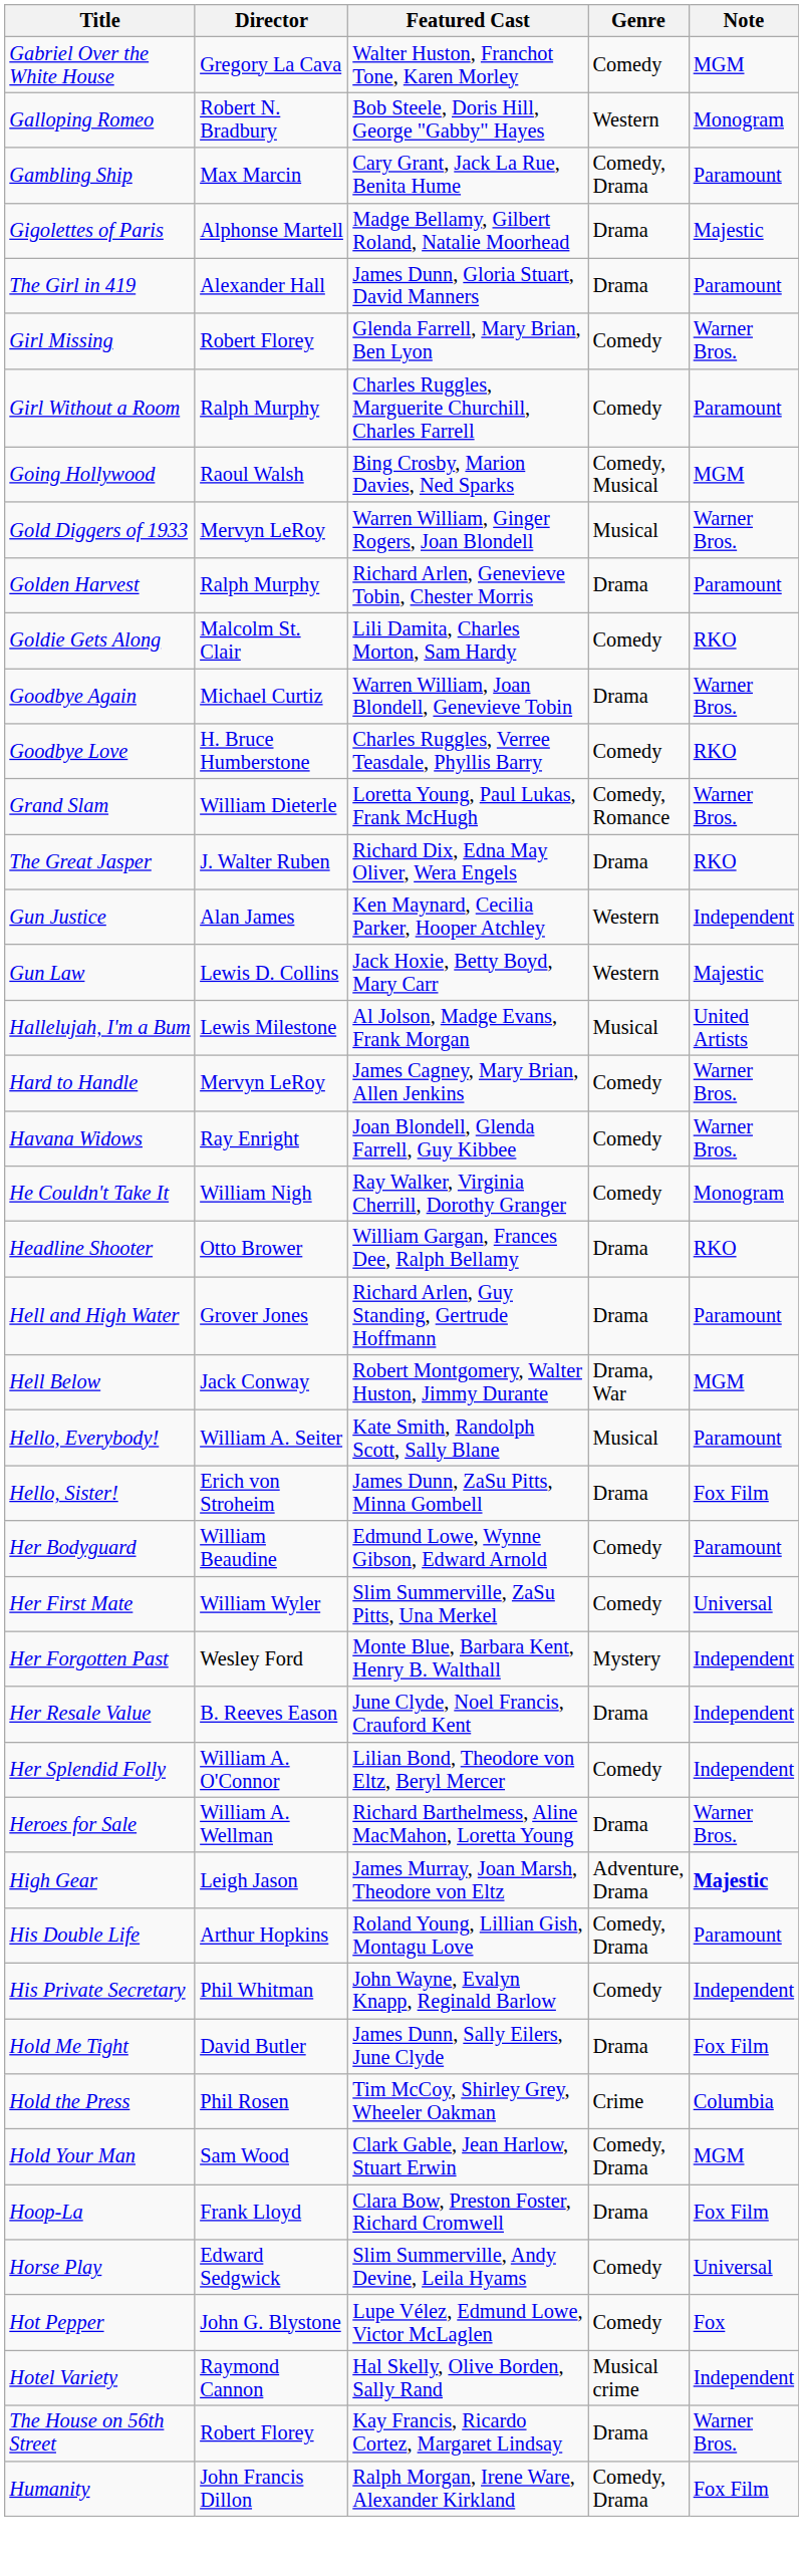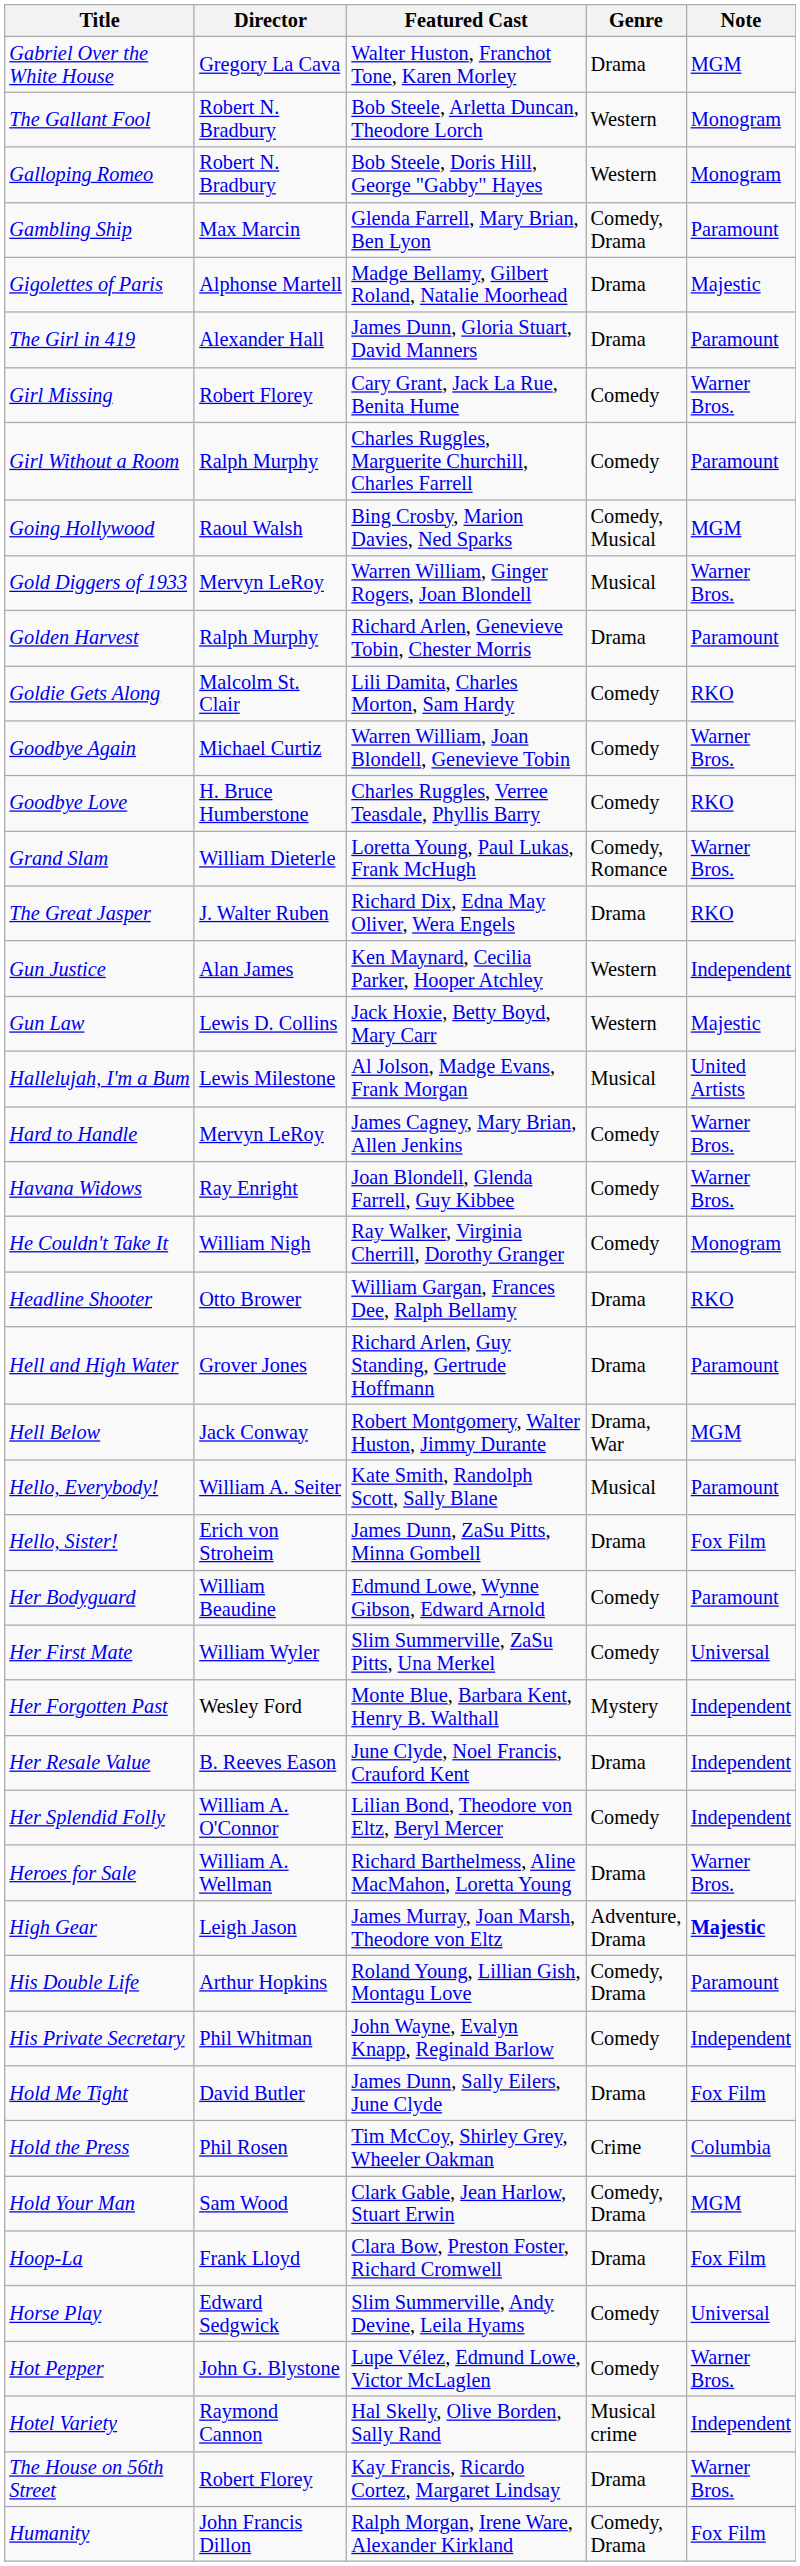 <table class="wikitable" style="width:100%;">
 <tr>
 <th style="width:26%;">Title</th>
 <th style="width:20%;">Director</th>
 <th style="width:33%;">Featured Cast</th>
 <th style="width:10%;">Genre</th>
 <th style="width:11%;">Note</th>
 </tr>
 <tr>
 <td><em><a href='#'>Gabriel Over the White House</a></em></td>
 <td><a href='#'>Gregory La Cava</a></td>
 <td><a href='#'>Walter Huston</a>, <a href='#'>Franchot Tone</a>, <a href='#'>Karen Morley</a></td>
-<td>Comedy</td>
+<td>Drama</td>
 <td><a href='#'>MGM</a></td>
+</tr>
+<tr>
+<td><em><a href='#'>The Gallant Fool</a></em></td>
+<td><a href='#'>Robert N. Bradbury</a></td>
+<td><a href='#'>Bob Steele</a>, <a href='#'>Arletta Duncan</a>, <a href='#'>Theodore Lorch</a></td>
+<td>Western</td>
+<td><a href='#'>Monogram</a></td>
 </tr>
 <tr>
 <td><em><a href='#'>Galloping Romeo</a></em></td>
 <td><a href='#'>Robert N. Bradbury</a></td>
 <td><a href='#'>Bob Steele</a>, <a href='#'>Doris Hill</a>, <a href='#'>George "Gabby" Hayes</a></td>
 <td>Western</td>
 <td><a href='#'>Monogram</a></td>
 </tr>
 <tr>
 <td><em><a href='#'>Gambling Ship</a></em></td>
 <td><a href='#'>Max Marcin</a></td>
-<td><a href='#'>Cary Grant</a>, <a href='#'>Jack La Rue</a>, <a href='#'>Benita Hume</a></td>
+<td><a href='#'>Glenda Farrell</a>, <a href='#'>Mary Brian</a>, <a href='#'>Ben Lyon</a></td>
 <td>Comedy, Drama</td>
 <td><a href='#'>Paramount</a></td>
 </tr>
 <tr>
 <td><em><a href='#'>Gigolettes of Paris</a></em></td>
 <td><a href='#'>Alphonse Martell</a></td>
 <td><a href='#'>Madge Bellamy</a>, <a href='#'>Gilbert Roland</a>, <a href='#'>Natalie Moorhead</a></td>
 <td>Drama</td>
 <td><a href='#'>Majestic</a></td>
 </tr>
 <tr>
 <td><em><a href='#'>The Girl in 419</a></em></td>
 <td><a href='#'>Alexander Hall</a></td>
 <td><a href='#'>James Dunn</a>, <a href='#'>Gloria Stuart</a>, <a href='#'>David Manners</a></td>
 <td>Drama</td>
 <td><a href='#'>Paramount</a></td>
 </tr>
 <tr>
 <td><em><a href='#'>Girl Missing</a></em></td>
 <td><a href='#'>Robert Florey</a></td>
-<td><a href='#'>Glenda Farrell</a>, <a href='#'>Mary Brian</a>, <a href='#'>Ben Lyon</a></td>
+<td><a href='#'>Cary Grant</a>, <a href='#'>Jack La Rue</a>, <a href='#'>Benita Hume</a></td>
 <td>Comedy</td>
 <td><a href='#'>Warner Bros.</a></td>
 </tr>
 <tr>
 <td><em><a href='#'>Girl Without a Room</a></em></td>
 <td><a href='#'>Ralph Murphy</a></td>
 <td><a href='#'>Charles Ruggles</a>, <a href='#'>Marguerite Churchill</a>, <a href='#'>Charles Farrell</a></td>
 <td>Comedy</td>
 <td><a href='#'>Paramount</a></td>
 </tr>
 <tr>
 <td><em><a href='#'>Going Hollywood</a></em></td>
 <td><a href='#'>Raoul Walsh</a></td>
 <td><a href='#'>Bing Crosby</a>, <a href='#'>Marion Davies</a>, <a href='#'>Ned Sparks</a></td>
 <td>Comedy, Musical</td>
 <td><a href='#'>MGM</a></td>
 </tr>
 <tr>
 <td><em><a href='#'>Gold Diggers of 1933</a></em></td>
 <td><a href='#'>Mervyn LeRoy</a></td>
 <td><a href='#'>Warren William</a>, <a href='#'>Ginger Rogers</a>, <a href='#'>Joan Blondell</a></td>
 <td>Musical</td>
 <td><a href='#'>Warner Bros.</a></td>
 </tr>
 <tr>
 <td><em><a href='#'>Golden Harvest</a></em></td>
 <td><a href='#'>Ralph Murphy</a></td>
 <td><a href='#'>Richard Arlen</a>, <a href='#'>Genevieve Tobin</a>, <a href='#'>Chester Morris</a></td>
 <td>Drama</td>
 <td><a href='#'>Paramount</a></td>
 </tr>
 <tr>
 <td><em><a href='#'>Goldie Gets Along</a></em></td>
 <td><a href='#'>Malcolm St. Clair</a></td>
 <td><a href='#'>Lili Damita</a>, <a href='#'>Charles Morton</a>, <a href='#'>Sam Hardy</a></td>
 <td>Comedy</td>
 <td><a href='#'>RKO</a></td>
 </tr>
 <tr>
 <td><em><a href='#'>Goodbye Again</a></em></td>
 <td><a href='#'>Michael Curtiz</a></td>
 <td><a href='#'>Warren William</a>, <a href='#'>Joan Blondell</a>, <a href='#'>Genevieve Tobin</a></td>
-<td>Drama</td>
+<td>Comedy</td>
 <td><a href='#'>Warner Bros.</a></td>
 </tr>
 <tr>
 <td><em><a href='#'>Goodbye Love</a></em></td>
 <td><a href='#'>H. Bruce Humberstone</a></td>
 <td><a href='#'>Charles Ruggles</a>, <a href='#'>Verree Teasdale</a>, <a href='#'>Phyllis Barry</a></td>
 <td>Comedy</td>
 <td><a href='#'>RKO</a></td>
 </tr>
 <tr>
 <td><em><a href='#'>Grand Slam</a></em></td>
 <td><a href='#'>William Dieterle</a></td>
 <td><a href='#'>Loretta Young</a>, <a href='#'>Paul Lukas</a>, <a href='#'>Frank McHugh</a></td>
 <td>Comedy, Romance</td>
 <td><a href='#'>Warner Bros.</a></td>
 </tr>
 <tr>
 <td><em><a href='#'>The Great Jasper</a></em></td>
 <td><a href='#'>J. Walter Ruben</a></td>
 <td><a href='#'>Richard Dix</a>, <a href='#'>Edna May Oliver</a>, <a href='#'>Wera Engels</a></td>
 <td>Drama</td>
 <td><a href='#'>RKO</a></td>
 </tr>
 <tr>
 <td><em><a href='#'>Gun Justice</a></em></td>
 <td><a href='#'>Alan James</a></td>
 <td><a href='#'>Ken Maynard</a>, <a href='#'>Cecilia Parker</a>, <a href='#'>Hooper Atchley</a></td>
 <td>Western</td>
 <td><a href='#'>Independent</a></td>
 </tr>
 <tr>
 <td><em><a href='#'>Gun Law</a></em></td>
 <td><a href='#'>Lewis D. Collins</a></td>
 <td><a href='#'>Jack Hoxie</a>, <a href='#'>Betty Boyd</a>, <a href='#'>Mary Carr</a></td>
 <td>Western</td>
 <td><a href='#'>Majestic</a></td>
 </tr>
 <tr>
 <td><em><a href='#'>Hallelujah, I'm a Bum</a></em></td>
 <td><a href='#'>Lewis Milestone</a></td>
 <td><a href='#'>Al Jolson</a>, <a href='#'>Madge Evans</a>, <a href='#'>Frank Morgan</a></td>
 <td>Musical</td>
 <td><a href='#'>United Artists</a></td>
 </tr>
 <tr>
 <td><em><a href='#'>Hard to Handle</a></em></td>
 <td><a href='#'>Mervyn LeRoy</a></td>
 <td><a href='#'>James Cagney</a>, <a href='#'>Mary Brian</a>, <a href='#'>Allen Jenkins</a></td>
 <td>Comedy</td>
 <td><a href='#'>Warner Bros.</a></td>
 </tr>
 <tr>
 <td><em><a href='#'>Havana Widows</a></em></td>
 <td><a href='#'>Ray Enright</a></td>
 <td><a href='#'>Joan Blondell</a>, <a href='#'>Glenda Farrell</a>, <a href='#'>Guy Kibbee</a></td>
 <td>Comedy</td>
 <td><a href='#'>Warner Bros.</a></td>
 </tr>
 <tr>
 <td><em><a href='#'>He Couldn't Take It</a></em></td>
 <td><a href='#'>William Nigh</a></td>
 <td><a href='#'>Ray Walker</a>, <a href='#'>Virginia Cherrill</a>, <a href='#'>Dorothy Granger</a></td>
 <td>Comedy</td>
 <td><a href='#'>Monogram</a></td>
 </tr>
 <tr>
 <td><em><a href='#'>Headline Shooter</a></em></td>
 <td><a href='#'>Otto Brower</a></td>
 <td><a href='#'>William Gargan</a>, <a href='#'>Frances Dee</a>, <a href='#'>Ralph Bellamy</a></td>
 <td>Drama</td>
 <td><a href='#'>RKO</a></td>
 </tr>
 <tr>
 <td><em><a href='#'>Hell and High Water</a></em></td>
 <td><a href='#'>Grover Jones</a></td>
 <td><a href='#'>Richard Arlen</a>, <a href='#'>Guy Standing</a>, <a href='#'>Gertrude Hoffmann</a></td>
 <td>Drama</td>
 <td><a href='#'>Paramount</a></td>
 </tr>
 <tr>
 <td><em><a href='#'>Hell Below</a></em></td>
 <td><a href='#'>Jack Conway</a></td>
 <td><a href='#'>Robert Montgomery</a>, <a href='#'>Walter Huston</a>, <a href='#'>Jimmy Durante</a></td>
 <td>Drama, War</td>
 <td><a href='#'>MGM</a></td>
 </tr>
 <tr>
 <td><em><a href='#'>Hello, Everybody!</a></em></td>
 <td><a href='#'>William A. Seiter</a></td>
 <td><a href='#'>Kate Smith</a>, <a href='#'>Randolph Scott</a>, <a href='#'>Sally Blane</a></td>
 <td>Musical</td>
 <td><a href='#'>Paramount</a></td>
 </tr>
 <tr>
 <td><em><a href='#'>Hello, Sister!</a></em></td>
 <td><a href='#'>Erich von Stroheim</a></td>
 <td><a href='#'>James Dunn</a>, <a href='#'>ZaSu Pitts</a>, <a href='#'>Minna Gombell</a></td>
 <td>Drama</td>
 <td><a href='#'>Fox Film</a></td>
 </tr>
 <tr>
 <td><em><a href='#'>Her Bodyguard</a></em></td>
 <td><a href='#'>William Beaudine</a></td>
 <td><a href='#'>Edmund Lowe</a>, <a href='#'>Wynne Gibson</a>, <a href='#'>Edward Arnold</a></td>
 <td>Comedy</td>
 <td><a href='#'>Paramount</a></td>
 </tr>
 <tr>
 <td><em><a href='#'>Her First Mate</a></em></td>
 <td><a href='#'>William Wyler</a></td>
 <td><a href='#'>Slim Summerville</a>, <a href='#'>ZaSu Pitts</a>, <a href='#'>Una Merkel</a></td>
 <td>Comedy</td>
 <td><a href='#'>Universal</a></td>
 </tr>
 <tr>
 <td><em><a href='#'>Her Forgotten Past</a></em></td>
 <td>Wesley Ford</td>
 <td><a href='#'>Monte Blue</a>, <a href='#'>Barbara Kent</a>, <a href='#'>Henry B. Walthall</a></td>
 <td>Mystery</td>
 <td><a href='#'>Independent</a></td>
 </tr>
 <tr>
 <td><em><a href='#'>Her Resale Value </a></em></td>
 <td><a href='#'>B. Reeves Eason</a></td>
 <td><a href='#'>June Clyde</a>, <a href='#'>Noel Francis</a>, <a href='#'>Crauford Kent</a></td>
 <td>Drama</td>
 <td><a href='#'>Independent</a></td>
 </tr>
 <tr>
 <td><em><a href='#'>Her Splendid Folly</a></em></td>
 <td><a href='#'>William A. O'Connor</a></td>
 <td><a href='#'>Lilian Bond</a>, <a href='#'>Theodore von Eltz</a>, <a href='#'>Beryl Mercer</a></td>
 <td>Comedy</td>
 <td><a href='#'>Independent</a></td>
 </tr>
 <tr>
 <td><em><a href='#'>Heroes for Sale</a></em></td>
 <td><a href='#'>William A. Wellman</a></td>
 <td><a href='#'>Richard Barthelmess</a>, <a href='#'>Aline MacMahon</a>, <a href='#'>Loretta Young</a></td>
 <td>Drama</td>
 <td><a href='#'>Warner Bros.</a></td>
 </tr>
 <tr>
 <td><em><a href='#'>High Gear</a></em></td>
 <td><a href='#'>Leigh Jason</a></td>
 <td><a href='#'>James Murray</a>, <a href='#'>Joan Marsh</a>, <a href='#'>Theodore von Eltz</a></td>
 <td>Adventure, Drama</td>
 <td><strong><a href='#'>Majestic</a></strong></td>
 </tr>
 <tr>
 <td><em><a href='#'>His Double Life</a></em></td>
 <td><a href='#'>Arthur Hopkins</a></td>
 <td><a href='#'>Roland Young</a>, <a href='#'>Lillian Gish</a>, <a href='#'>Montagu Love</a></td>
 <td>Comedy, Drama</td>
 <td><a href='#'>Paramount</a></td>
 </tr>
 <tr>
 <td><em><a href='#'>His Private Secretary</a></em></td>
 <td><a href='#'>Phil Whitman</a></td>
 <td><a href='#'>John Wayne</a>, <a href='#'>Evalyn Knapp</a>, <a href='#'>Reginald Barlow</a></td>
 <td>Comedy</td>
 <td><a href='#'>Independent</a></td>
 </tr>
 <tr>
 <td><em><a href='#'>Hold Me Tight</a></em></td>
 <td><a href='#'>David Butler</a></td>
 <td><a href='#'>James Dunn</a>, <a href='#'>Sally Eilers</a>, <a href='#'>June Clyde</a></td>
 <td>Drama</td>
 <td><a href='#'>Fox Film</a></td>
 </tr>
 <tr>
 <td><em><a href='#'>Hold the Press</a></em></td>
 <td><a href='#'>Phil Rosen</a></td>
 <td><a href='#'>Tim McCoy</a>, <a href='#'>Shirley Grey</a>, <a href='#'>Wheeler Oakman</a></td>
 <td>Crime</td>
 <td><a href='#'>Columbia</a></td>
 </tr>
 <tr>
 <td><em><a href='#'>Hold Your Man</a></em></td>
 <td><a href='#'>Sam Wood</a></td>
 <td><a href='#'>Clark Gable</a>, <a href='#'>Jean Harlow</a>, <a href='#'>Stuart Erwin</a></td>
 <td>Comedy, Drama</td>
 <td><a href='#'>MGM</a></td>
 </tr>
 <tr>
 <td><em><a href='#'>Hoop-La</a></em></td>
 <td><a href='#'>Frank Lloyd</a></td>
 <td><a href='#'>Clara Bow</a>, <a href='#'>Preston Foster</a>, <a href='#'>Richard Cromwell</a></td>
 <td>Drama</td>
 <td><a href='#'>Fox Film</a></td>
 </tr>
 <tr>
 <td><em><a href='#'>Horse Play</a></em></td>
 <td><a href='#'>Edward Sedgwick</a></td>
 <td><a href='#'>Slim Summerville</a>, <a href='#'>Andy Devine</a>, <a href='#'>Leila Hyams</a></td>
 <td>Comedy</td>
 <td><a href='#'>Universal</a></td>
 </tr>
 <tr>
 <td><em><a href='#'>Hot Pepper</a></em></td>
 <td><a href='#'>John G. Blystone</a></td>
 <td><a href='#'>Lupe Vélez</a>, <a href='#'>Edmund Lowe</a>, <a href='#'>Victor McLaglen</a></td>
 <td>Comedy</td>
-<td><a href='#'>Fox</a></td>
+<td><a href='#'>Warner Bros.</a></td>
 </tr>
 <tr>
 <td><em><a href='#'>Hotel Variety</a></em></td>
 <td><a href='#'>Raymond Cannon</a></td>
 <td><a href='#'>Hal Skelly</a>, <a href='#'>Olive Borden</a>, <a href='#'>Sally Rand</a></td>
 <td>Musical crime</td>
 <td><a href='#'>Independent</a></td>
 </tr>
 <tr>
 <td><em><a href='#'>The House on 56th Street</a></em></td>
 <td><a href='#'>Robert Florey</a></td>
 <td><a href='#'>Kay Francis</a>, <a href='#'>Ricardo Cortez</a>, <a href='#'>Margaret Lindsay</a></td>
 <td>Drama</td>
 <td><a href='#'>Warner Bros.</a></td>
 </tr>
 <tr>
 <td><em><a href='#'>Humanity</a></em></td>
 <td><a href='#'>John Francis Dillon</a></td>
 <td><a href='#'>Ralph Morgan</a>, <a href='#'>Irene Ware</a>, <a href='#'>Alexander Kirkland</a></td>
 <td>Comedy, Drama</td>
 <td><a href='#'>Fox Film</a></td>
 </tr>
 </table>
